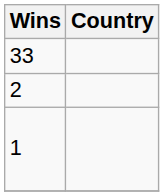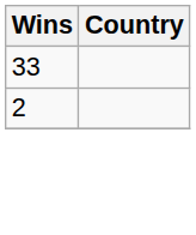 <table class="wikitable">
 <tr>
 <th>Wins</th>
 <th>Country</th>
 </tr>
 <tr>
 <td>33</td>
 <td></td>
 </tr>
 <tr>
 <td>2</td>
 <td></td>
 </tr>
 <tr>
-<td>1</td>
-<td><br><br><br></td>
-</tr>
-<tr>
 </tr>
 </table>
